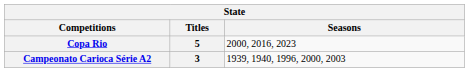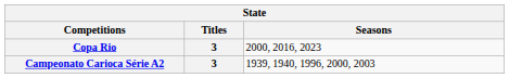 <table class="wikitable">
 <tr>
 <th colspan="3">State</th>
 </tr>
 <tr>
 <th style="width:260px">Competitions</th>
 <th style="width:80px">Titles</th>
 <th style="width:380px">Seasons</th>
 </tr>
 <tr>
 <th style="text-align:center"><a href='#'>Copa Rio</a></th>
-<th style="text-align:center"><strong>5</strong></th>
+<th style="text-align:center"><strong>3</strong></th>
 <td align="left">2000, 2016, 2023</td>
 </tr>
 <tr>
 <th style="text-align:center"><a href='#'>Campeonato Carioca Série A2</a></th>
 <th style="text-align:center"><strong>3</strong></th>
 <td align="left">1939, 1940, 1996, 2000, 2003</td>
 </tr>
 </table>
